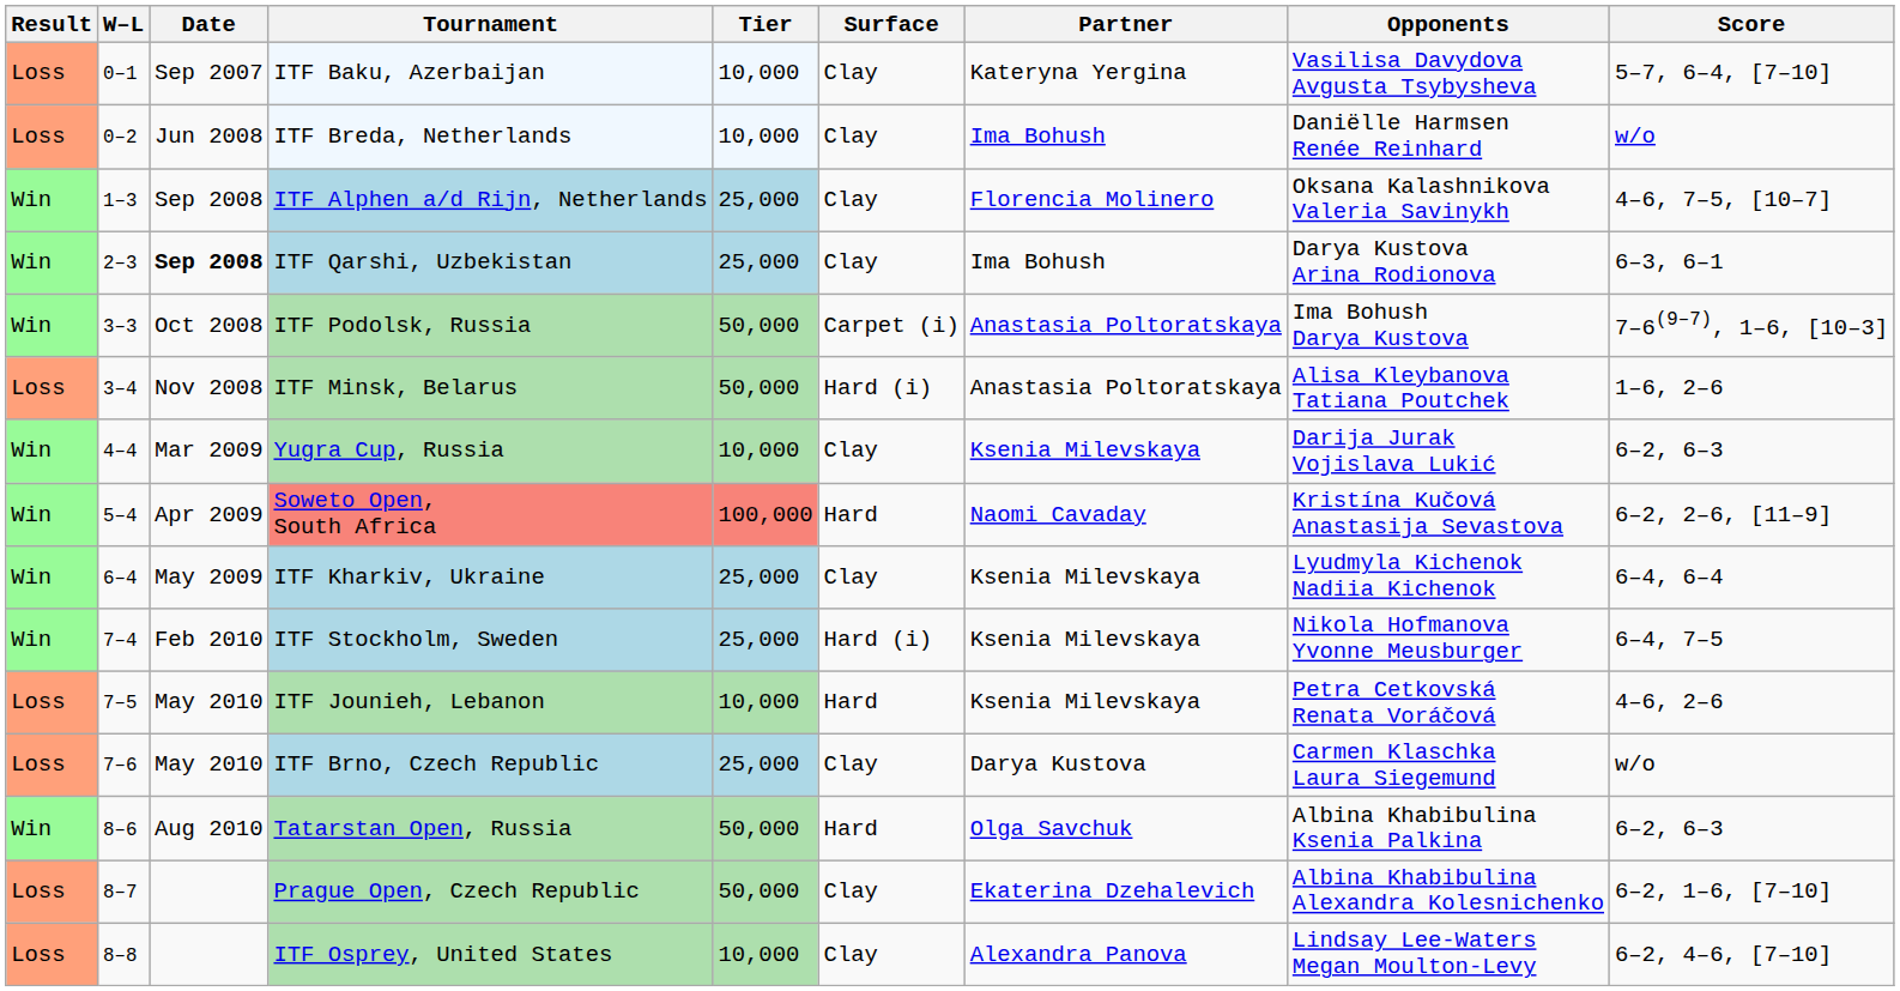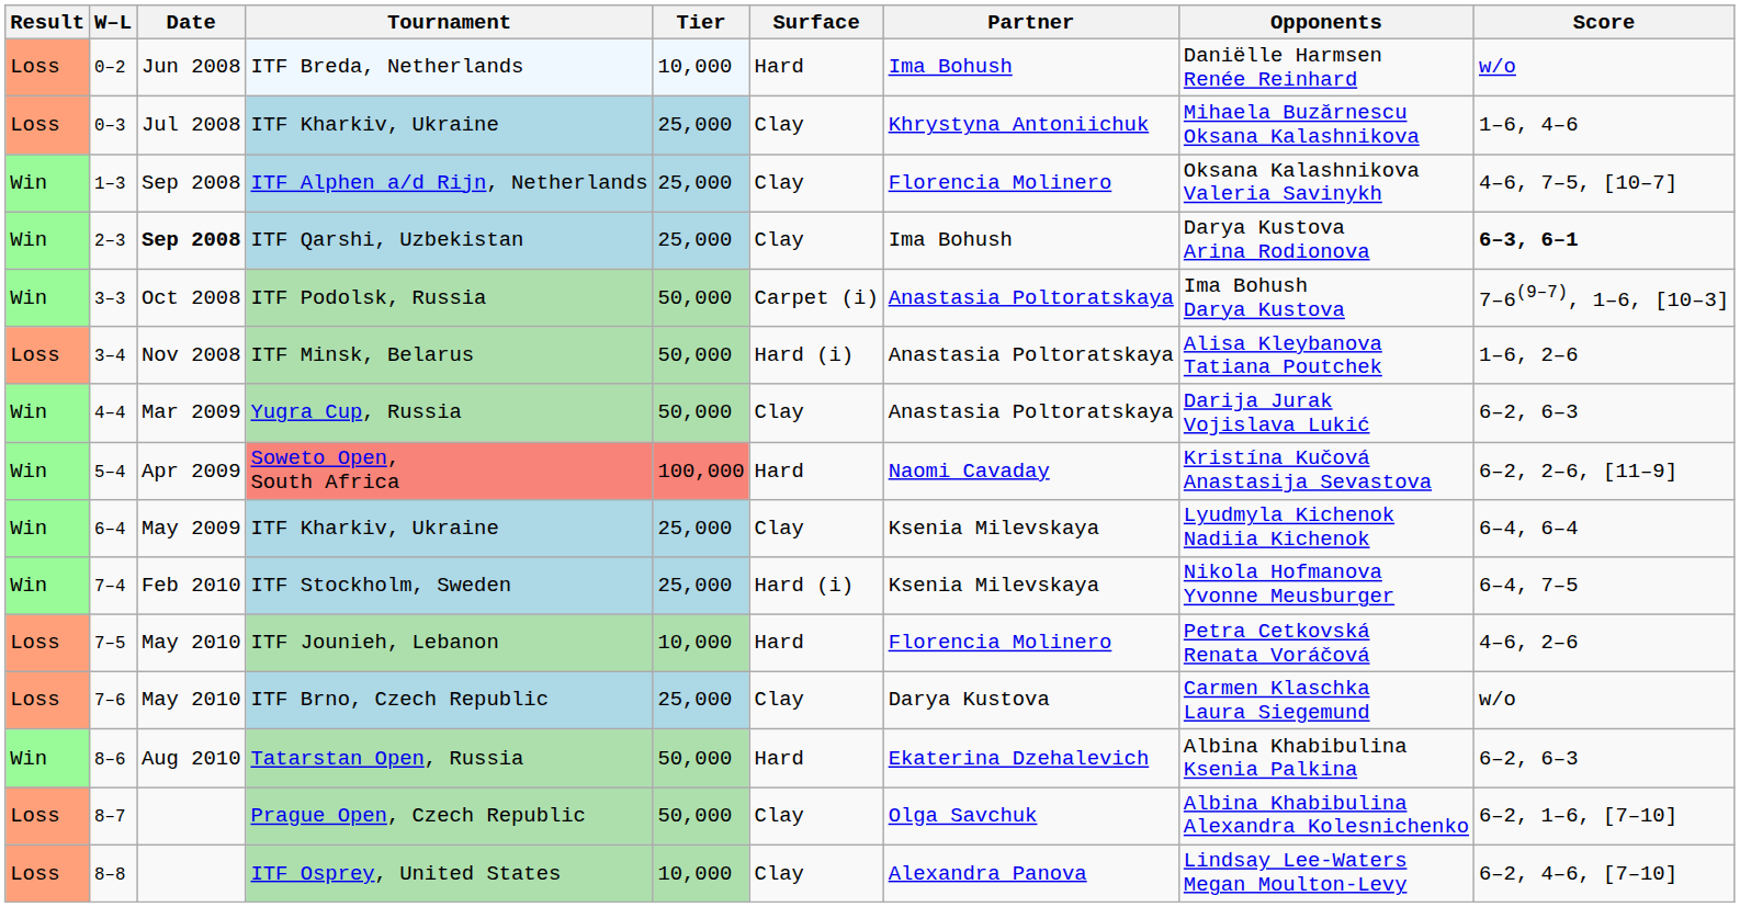 <table class="sortable wikitable">
 <tr>
 <th>Result</th>
 <th class="unsortable">W–L</th>
 <th>Date</th>
 <th>Tournament</th>
 <th>Tier</th>
 <th>Surface</th>
 <th>Partner</th>
 <th>Opponents</th>
 <th class="unsortable">Score</th>
 </tr>
 <tr>
 <td bgcolor=FFA07A>Loss</td>
-<td><small>0–1</small></td>
-<td>Sep 2007</td>
-<td style="background:#f0f8ff;">ITF Baku, Azerbaijan</td>
-<td style="background:#f0f8ff;">10,000</td>
-<td>Clay</td>
-<td> Kateryna Yergina</td>
-<td> <a href='#'>Vasilisa Davydova</a> <br>  <a href='#'>Avgusta Tsybysheva</a></td>
-<td>5–7, 6–4, [7–10]</td>
-</tr>
-<tr>
-<td bgcolor=FFA07A>Loss</td>
 <td><small>0–2</small></td>
 <td>Jun 2008</td>
 <td style="background:#f0f8ff;">ITF Breda, Netherlands</td>
 <td style="background:#f0f8ff;">10,000</td>
-<td>Clay</td>
+<td>Hard</td>
 <td> <a href='#'>Ima Bohush</a></td>
 <td> Daniëlle Harmsen <br>  <a href='#'>Renée Reinhard</a></td>
 <td><a href='#'>w/o</a></td>
+</tr>
+<tr>
+<td bgcolor=FFA07A>Loss</td>
+<td><small>0–3</small></td>
+<td>Jul 2008</td>
+<td style="background:lightblue;">ITF Kharkiv, Ukraine</td>
+<td style="background:lightblue;">25,000</td>
+<td>Clay</td>
+<td> <a href='#'>Khrystyna Antoniichuk</a></td>
+<td> <a href='#'>Mihaela Buzărnescu</a> <br>  <a href='#'>Oksana Kalashnikova</a></td>
+<td>1–6, 4–6</td>
 </tr>
 <tr>
 <td bgcolor=98FB98>Win</td>
 <td><small>1–3</small></td>
 <td>Sep 2008</td>
 <td style="background:lightblue;"><a href='#'>ITF Alphen a/d Rijn</a>, Netherlands</td>
 <td style="background:lightblue;">25,000</td>
 <td>Clay</td>
 <td> <a href='#'>Florencia Molinero</a></td>
 <td> Oksana Kalashnikova <br>  <a href='#'>Valeria Savinykh</a></td>
 <td>4–6, 7–5, [10–7]</td>
 </tr>
 <tr>
 <td bgcolor=98FB98>Win</td>
 <td><small>2–3</small></td>
 <td><strong>Sep 2008</strong></td>
 <td style="background:lightblue;">ITF Qarshi, Uzbekistan</td>
 <td style="background:lightblue;">25,000</td>
 <td>Clay</td>
 <td> Ima Bohush</td>
 <td> Darya Kustova <br>  <a href='#'>Arina Rodionova</a></td>
-<td>6–3, 6–1</td>
+<td><strong>6–3, 6–1</strong></td>
 </tr>
 <tr>
 <td bgcolor=98FB98>Win</td>
 <td><small>3–3</small></td>
 <td>Oct 2008</td>
 <td style="background:#addfad;">ITF Podolsk, Russia</td>
 <td style="background:#addfad;">50,000</td>
 <td>Carpet (i)</td>
 <td> <a href='#'>Anastasia Poltoratskaya</a></td>
 <td> Ima Bohush <br>  <a href='#'>Darya Kustova</a></td>
 <td>7–6<sup>(9–7)</sup>, 1–6, [10–3]</td>
 </tr>
 <tr>
 <td bgcolor=FFA07A>Loss</td>
 <td><small>3–4</small></td>
 <td>Nov 2008</td>
 <td style="background:#addfad;">ITF Minsk, Belarus</td>
 <td style="background:#addfad;">50,000</td>
 <td>Hard (i)</td>
 <td> Anastasia Poltoratskaya</td>
 <td> <a href='#'>Alisa Kleybanova</a> <br>  <a href='#'>Tatiana Poutchek</a></td>
 <td>1–6, 2–6</td>
 </tr>
 <tr>
 <td bgcolor=98FB98>Win</td>
 <td><small>4–4</small></td>
 <td>Mar 2009</td>
 <td style="background:#addfad;"><a href='#'>Yugra Cup</a>, Russia</td>
-<td style="background:#addfad;">10,000</td>
+<td style="background:#addfad;">50,000</td>
 <td>Clay</td>
-<td> <a href='#'>Ksenia Milevskaya</a></td>
+<td> Anastasia Poltoratskaya</td>
 <td> <a href='#'>Darija Jurak</a> <br>  <a href='#'>Vojislava Lukić</a></td>
 <td>6–2, 6–3</td>
 </tr>
 <tr>
 <td bgcolor=98FB98>Win</td>
 <td><small>5–4</small></td>
 <td>Apr 2009</td>
 <td style="background:#f88379;"><a href='#'>Soweto Open</a>, <br>South Africa</td>
 <td style="background:#f88379;">100,000</td>
 <td>Hard</td>
 <td> <a href='#'>Naomi Cavaday</a></td>
 <td> <a href='#'>Kristína Kučová</a> <br>  <a href='#'>Anastasija Sevastova</a></td>
 <td>6–2, 2–6, [11–9]</td>
 </tr>
 <tr>
 <td bgcolor=98FB98>Win</td>
 <td><small>6–4</small></td>
 <td>May 2009</td>
 <td style="background:lightblue;">ITF Kharkiv, Ukraine</td>
 <td style="background:lightblue;">25,000</td>
 <td>Clay</td>
 <td> Ksenia Milevskaya</td>
 <td> <a href='#'>Lyudmyla Kichenok</a> <br>  <a href='#'>Nadiia Kichenok</a></td>
 <td>6–4, 6–4</td>
 </tr>
 <tr>
 <td bgcolor=98FB98>Win</td>
 <td><small>7–4</small></td>
 <td>Feb 2010</td>
 <td style="background:lightblue;">ITF Stockholm, Sweden</td>
 <td style="background:lightblue;">25,000</td>
 <td>Hard (i)</td>
 <td> Ksenia Milevskaya</td>
 <td> <a href='#'>Nikola Hofmanova</a> <br>  <a href='#'>Yvonne Meusburger</a></td>
 <td>6–4, 7–5</td>
 </tr>
 <tr>
 <td bgcolor=FFA07A>Loss</td>
 <td><small>7–5</small></td>
 <td>May 2010</td>
 <td style="background:#addfad;">ITF Jounieh, Lebanon</td>
 <td style="background:#addfad;">10,000</td>
 <td>Hard</td>
-<td> Ksenia Milevskaya</td>
+<td> <a href='#'>Florencia Molinero</a></td>
 <td> <a href='#'>Petra Cetkovská</a> <br>  <a href='#'>Renata Voráčová</a></td>
 <td>4–6, 2–6</td>
 </tr>
 <tr>
 <td bgcolor=FFA07A>Loss</td>
 <td><small>7–6</small></td>
 <td>May 2010</td>
 <td style="background:lightblue;">ITF Brno, Czech Republic</td>
 <td style="background:lightblue;">25,000</td>
 <td>Clay</td>
 <td> Darya Kustova</td>
 <td> <a href='#'>Carmen Klaschka</a> <br>  <a href='#'>Laura Siegemund</a></td>
 <td>w/o</td>
 </tr>
 <tr>
 <td bgcolor=98FB98>Win</td>
 <td><small>8–6</small></td>
 <td>Aug 2010</td>
 <td style="background:#addfad;"><a href='#'>Tatarstan Open</a>, Russia</td>
 <td style="background:#addfad;">50,000</td>
 <td>Hard</td>
-<td> <a href='#'>Olga Savchuk</a></td>
+<td> <a href='#'>Ekaterina Dzehalevich</a></td>
 <td> Albina Khabibulina <br>  <a href='#'>Ksenia Palkina</a></td>
 <td>6–2, 6–3</td>
 </tr>
 <tr>
 <td bgcolor=FFA07A>Loss</td>
 <td><small>8–7</small></td>
 <td><a href='#'></a></td>
 <td style="background:#addfad;"><a href='#'>Prague Open</a>, Czech Republic</td>
 <td style="background:#addfad;">50,000</td>
 <td>Clay</td>
-<td> <a href='#'>Ekaterina Dzehalevich</a></td>
+<td> <a href='#'>Olga Savchuk</a></td>
 <td> <a href='#'>Albina Khabibulina</a> <br>  <a href='#'>Alexandra Kolesnichenko</a></td>
 <td>6–2, 1–6, [7–10]</td>
 </tr>
 <tr>
 <td bgcolor=FFA07A>Loss</td>
 <td><small>8–8</small></td>
 <td><a href='#'></a></td>
 <td style="background:#addfad;"><a href='#'>ITF Osprey</a>, United States</td>
 <td style="background:#addfad;">10,000</td>
 <td>Clay</td>
 <td> <a href='#'>Alexandra Panova</a></td>
 <td> <a href='#'>Lindsay Lee-Waters</a> <br>  <a href='#'>Megan Moulton-Levy</a></td>
 <td>6–2, 4–6, [7–10]</td>
 </tr>
 </table>
